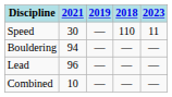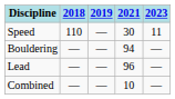 <table class="wikitable" style="text-align: center;">
 <tr>
 <th style="background: #b0e0e6;">Discipline</th>
+<th style="background: #b0e0e6;"><a href='#'>2018</a></th>
+<th style="background: #b0e0e6;"><a href='#'>2019</a></th>
 <th style="background: #b0e0e6;"><a href='#'>2021</a></th>
-<th style="background: #b0e0e6;"><a href='#'>2019</a></th>
-<th style="background: #b0e0e6;"><a href='#'>2018</a></th>
 <th style="background: #b0e0e6;"><a href='#'>2023</a></th>
 </tr>
 <tr>
 <td align="left">Speed</td>
+<td>110</td>
+<td>—</td>
 <td>30</td>
-<td>—</td>
-<td>110</td>
 <td>11</td>
 </tr>
 <tr>
 <td align="left">Bouldering</td>
-<td>94</td>
 <td>—</td>
 <td>—</td>
+<td>94</td>
 <td>—</td>
 </tr>
 <tr>
 <td align="left">Lead</td>
-<td>96</td>
 <td>—</td>
 <td>—</td>
+<td>96</td>
 <td>—</td>
 </tr>
 <tr>
 <td align="left">Combined</td>
-<td>10</td>
 <td>—</td>
 <td>—</td>
+<td>10</td>
 <td>—</td>
 </tr>
 </table>
